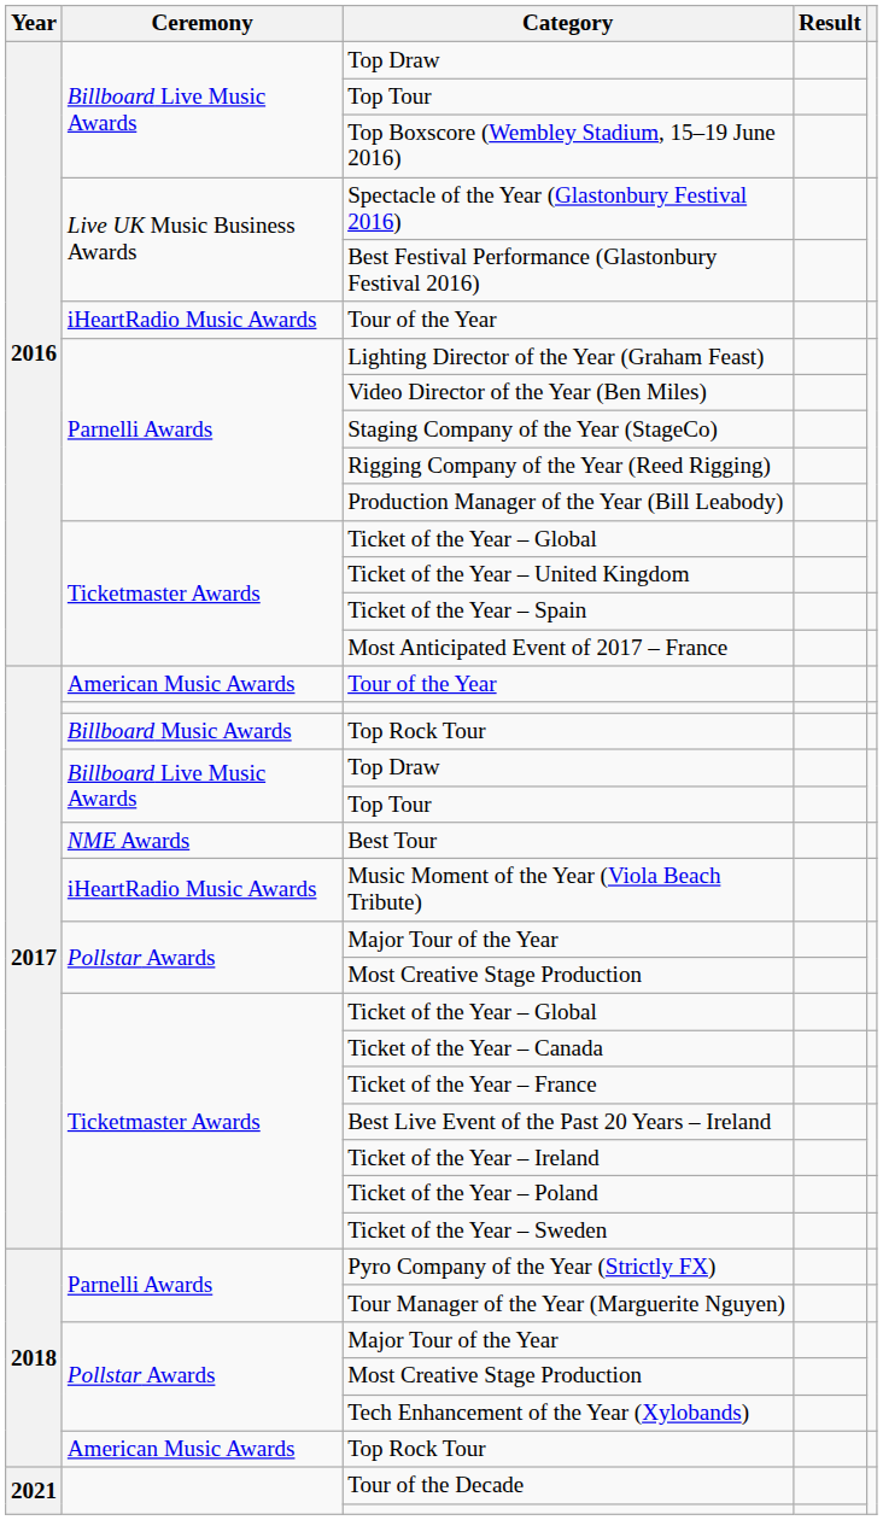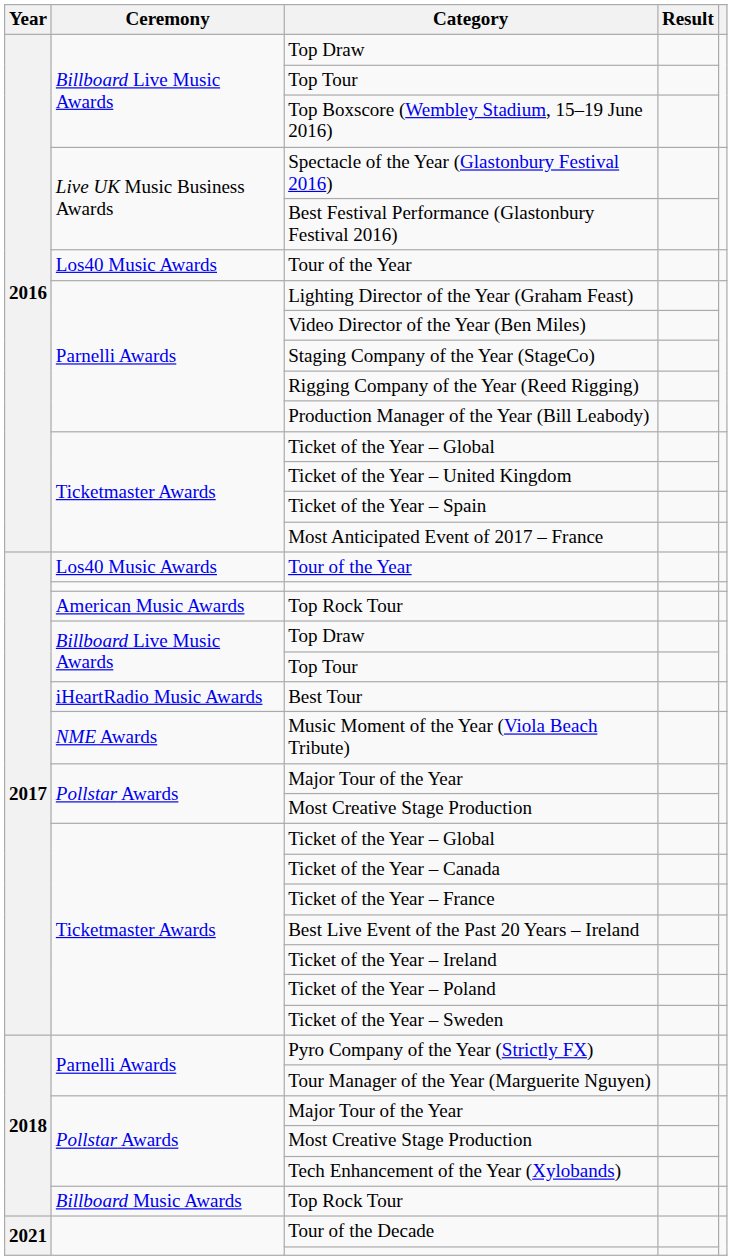 <table class="wikitable sortable plainrowheaders">
 <tr>
 <th scope="col">Year</th>
 <th scope="col">Ceremony</th>
 <th scope="col">Category</th>
 <th scope="col">Result</th>
 <th scope="col" class="unsortable"></th>
 </tr>
 <tr>
 <th rowspan="15" scope="rowgroup" style="text-align:center;">2016</th>
 <td rowspan="3"><a href='#'><em>Billboard</em> Live Music Awards</a></td>
 <td>Top Draw</td>
 <td></td>
 <td rowspan="3" style="text-align:center;"></td>
 </tr>
 <tr>
 <td>Top Tour</td>
 <td></td>
 </tr>
 <tr>
 <td>Top Boxscore (<a href='#'>Wembley Stadium</a>, 15–19 June 2016)</td>
 <td></td>
 </tr>
 <tr>
 <td rowspan="2"><em>Live UK</em> Music Business Awards</td>
 <td>Spectacle of the Year (<a href='#'>Glastonbury Festival 2016</a>)</td>
 <td></td>
 <td rowspan="2" style="text-align:center;"></td>
 </tr>
 <tr>
 <td>Best Festival Performance (Glastonbury Festival 2016)</td>
 <td></td>
 </tr>
 <tr>
-<td><a href='#'>iHeartRadio Music Awards</a></td>
+<td><a href='#'>Los40 Music Awards</a></td>
 <td>Tour of the Year</td>
 <td></td>
 <td style="text-align:center;"></td>
 </tr>
 <tr>
 <td rowspan="5"><a href='#'>Parnelli Awards</a></td>
 <td>Lighting Director of the Year (Graham Feast)</td>
 <td></td>
 <td rowspan="5" style="text-align:center;"></td>
 </tr>
 <tr>
 <td>Video Director of the Year (Ben Miles)</td>
 <td></td>
 </tr>
 <tr>
 <td>Staging Company of the Year (StageCo)</td>
 <td></td>
 </tr>
 <tr>
 <td>Rigging Company of the Year (Reed Rigging)</td>
 <td></td>
 </tr>
 <tr>
 <td>Production Manager of the Year (Bill Leabody)</td>
 <td></td>
 </tr>
 <tr>
 <td rowspan="4"><a href='#'>Ticketmaster Awards</a></td>
 <td>Ticket of the Year – Global</td>
 <td></td>
 <td rowspan="2" style="text-align:center;"></td>
 </tr>
 <tr>
 <td>Ticket of the Year – United Kingdom</td>
 <td></td>
 </tr>
 <tr>
 <td>Ticket of the Year – Spain</td>
 <td></td>
 <td style="text-align:center;"></td>
 </tr>
 <tr>
 <td>Most Anticipated Event of 2017 – France</td>
 <td></td>
 <td style="text-align:center;"></td>
 </tr>
 <tr>
 <th rowspan="16" scope="rowgroup" style="text-align:center;">2017</th>
-<td><a href='#'>American Music Awards</a></td>
+<td><a href='#'>Los40 Music Awards</a></td>
 <td><a href='#'>Tour of the Year</a></td>
 <td></td>
 <td style="text-align:center;"></td>
 </tr>
 <tr>
 <td></td>
 <td></td>
 <td></td>
 <td style="text-align:center;"></td>
 </tr>
 <tr>
-<td><a href='#'><em>Billboard</em> Music Awards</a></td>
+<td><a href='#'>American Music Awards</a></td>
 <td>Top Rock Tour</td>
 <td></td>
 <td style="text-align:center;"></td>
 </tr>
 <tr>
 <td rowspan="2"><a href='#'><em>Billboard</em> Live Music Awards</a></td>
 <td>Top Draw</td>
 <td></td>
 <td rowspan="2" style="text-align:center;"></td>
 </tr>
 <tr>
 <td>Top Tour</td>
 <td></td>
 </tr>
 <tr>
-<td><a href='#'><em>NME</em> Awards</a></td>
+<td><a href='#'>iHeartRadio Music Awards</a></td>
 <td>Best Tour</td>
 <td></td>
 <td style="text-align:center;"></td>
 </tr>
 <tr>
-<td><a href='#'>iHeartRadio Music Awards</a></td>
+<td><a href='#'><em>NME</em> Awards</a></td>
 <td>Music Moment of the Year (<a href='#'>Viola Beach</a> Tribute)</td>
 <td></td>
 <td style="text-align:center;"></td>
 </tr>
 <tr>
 <td rowspan="2"><a href='#'><em>Pollstar</em> Awards</a></td>
 <td>Major Tour of the Year</td>
 <td></td>
 <td rowspan="2" style="text-align:center;"></td>
 </tr>
 <tr>
 <td>Most Creative Stage Production</td>
 <td></td>
 </tr>
 <tr>
 <td rowspan="7"><a href='#'>Ticketmaster Awards</a></td>
 <td>Ticket of the Year – Global</td>
 <td></td>
 <td style="text-align:center;"></td>
 </tr>
 <tr>
 <td>Ticket of the Year – Canada</td>
 <td></td>
 <td style="text-align:center;"></td>
 </tr>
 <tr>
 <td>Ticket of the Year – France</td>
 <td></td>
 <td style="text-align:center;"></td>
 </tr>
 <tr>
 <td>Best Live Event of the Past 20 Years – Ireland</td>
 <td></td>
 <td rowspan="2" style="text-align:center;"></td>
 </tr>
 <tr>
 <td>Ticket of the Year – Ireland</td>
 <td></td>
 </tr>
 <tr>
 <td>Ticket of the Year – Poland</td>
 <td></td>
 <td style="text-align:center;"></td>
 </tr>
 <tr>
 <td>Ticket of the Year – Sweden</td>
 <td></td>
 <td style="text-align:center;"></td>
 </tr>
 <tr>
 <th rowspan="6" scope="rowgroup" style="text-align:center;">2018</th>
 <td rowspan="2"><a href='#'>Parnelli Awards</a></td>
 <td>Pyro Company of the Year (<a href='#'>Strictly FX</a>)</td>
 <td></td>
 <td style="text-align:center;"></td>
 </tr>
 <tr>
 <td>Tour Manager of the Year (Marguerite Nguyen)</td>
 <td></td>
 <td style="text-align:center;"></td>
 </tr>
 <tr>
 <td rowspan="3"><a href='#'><em>Pollstar</em> Awards</a></td>
 <td>Major Tour of the Year</td>
 <td></td>
 <td rowspan="3" style="text-align:center;"></td>
 </tr>
 <tr>
 <td>Most Creative Stage Production</td>
 <td></td>
 </tr>
 <tr>
 <td>Tech Enhancement of the Year (<a href='#'>Xylobands</a>)</td>
 <td></td>
 </tr>
 <tr>
-<td><a href='#'>American Music Awards</a></td>
+<td><a href='#'><em>Billboard</em> Music Awards</a></td>
 <td>Top Rock Tour</td>
 <td></td>
 <td style="text-align:center;"></td>
 </tr>
 <tr>
 <th rowspan="2" scope="rowgroup" style="text-align:center;">2021</th>
 <td rowspan="2"></td>
 <td>Tour of the Decade</td>
 <td></td>
 <td rowspan="2" style="text-align:center;"></td>
 </tr>
 <tr>
 <td></td>
 <td></td>
 </tr>
 </table>
